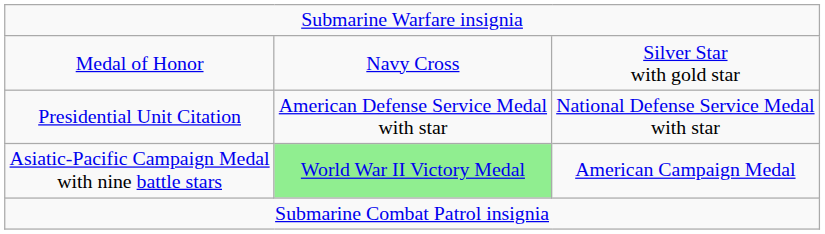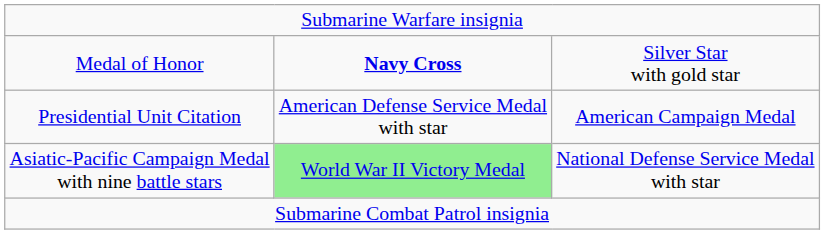 <table class="wikitable" style="margin:1em auto; text-align:center;">
 <tr>
 <td colspan=5><a href='#'>Submarine Warfare insignia</a></td>
 </tr>
 <tr>
 <td><a href='#'>Medal of Honor</a></td>
-<td><a href='#'>Navy Cross</a></td>
+<td><strong><a href='#'>Navy Cross</a></strong></td>
 <td><a href='#'>Silver Star</a> <br>with gold star</td>
 </tr>
 <tr>
 <td><a href='#'>Presidential Unit Citation</a></td>
 <td><a href='#'>American Defense Service Medal</a> <br>with star</td>
-<td><a href='#'>National Defense Service Medal</a> <br>with star</td>
+<td><a href='#'>American Campaign Medal</a></td>
 </tr>
 <tr>
 <td><a href='#'>Asiatic-Pacific Campaign Medal</a> <br>with nine <a href='#'>battle stars</a></td>
 <td style="background: lightgreen;"><a href='#'>World War II Victory Medal</a></td>
-<td><a href='#'>American Campaign Medal</a></td>
+<td><a href='#'>National Defense Service Medal</a> <br>with star</td>
 </tr>
 <tr>
 <td colspan=5><a href='#'>Submarine Combat Patrol insignia</a></td>
 </tr>
 </table>
